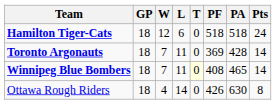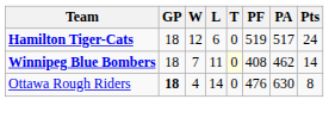 <table class="wikitable" style="float:left; margin-right:1em">
 <tr>
 <th>Team</th>
 <th>GP</th>
 <th>W</th>
 <th>L</th>
 <th>T</th>
 <th>PF</th>
 <th>PA</th>
 <th>Pts</th>
 </tr>
 <tr align="center">
 <td align="left"><strong><a href='#'>Hamilton Tiger-Cats</a></strong></td>
 <td>18</td>
 <td>12</td>
 <td>6</td>
 <td>0</td>
-<td>518</td>
-<td>518</td>
+<td>519</td>
+<td>517</td>
 <td>24</td>
-</tr>
-<tr align="center">
-<td align="left"><strong><a href='#'>Toronto Argonauts</a></strong></td>
-<td>18</td>
-<td>7</td>
-<td>11</td>
-<td>0</td>
-<td>369</td>
-<td>428</td>
-<td>14</td>
 </tr>
 <tr align="center">
 <td align="left"><strong><a href='#'>Winnipeg Blue Bombers</a></strong></td>
 <td>18</td>
 <td>7</td>
 <td>11</td>
 <td style="background: lightyellow;">0</td>
 <td>408</td>
-<td>465</td>
+<td>462</td>
 <td>14</td>
 </tr>
 <tr align="center">
 <td align="left"><a href='#'>Ottawa Rough Riders</a></td>
-<td>18</td>
+<td><strong>18</strong></td>
 <td>4</td>
 <td>14</td>
 <td>0</td>
-<td>426</td>
+<td>476</td>
 <td>630</td>
 <td>8</td>
 </tr>
 </table>
